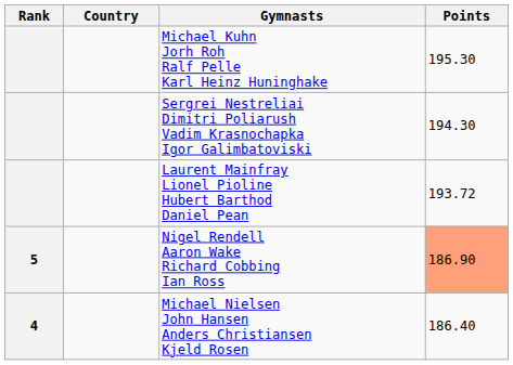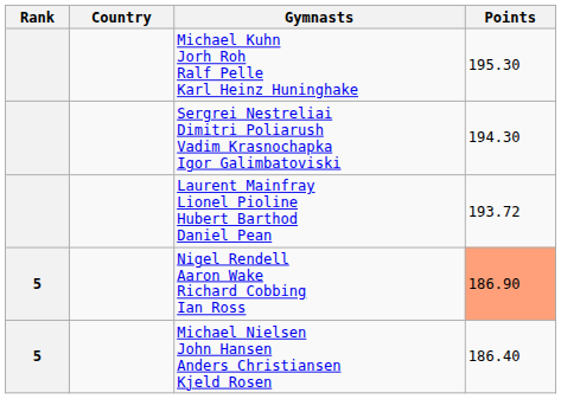 <table class="wikitable" width=500>
 <tr bgcolor="#efefef">
 <th>Rank</th>
 <th>Country</th>
 <th>Gymnasts</th>
 <th>Points</th>
 </tr>
 <tr>
 <th></th>
 <td></td>
 <td><a href='#'>Michael Kuhn</a> <br> <a href='#'>Jorh Roh</a> <br> <a href='#'>Ralf Pelle</a> <br> <a href='#'>Karl Heinz Huninghake</a></td>
 <td>195.30</td>
 </tr>
 <tr>
 <th></th>
 <td></td>
 <td><a href='#'>Sergrei Nestreliai</a> <br> <a href='#'>Dimitri Poliarush</a> <br> <a href='#'>Vadim Krasnochapka</a><br> <a href='#'>Igor Galimbatoviski</a></td>
 <td>194.30</td>
 </tr>
 <tr>
 <th></th>
 <td></td>
 <td><a href='#'>Laurent Mainfray</a> <br> <a href='#'>Lionel Pioline</a> <br> <a href='#'>Hubert Barthod</a> <br> <a href='#'>Daniel Pean</a></td>
 <td>193.72</td>
 </tr>
 <tr>
 <th>5</th>
 <td></td>
 <td><a href='#'>Nigel Rendell</a> <br> <a href='#'>Aaron Wake</a> <br> <a href='#'>Richard Cobbing</a> <br> <a href='#'>Ian Ross</a></td>
 <td style="background: lightsalmon;">186.90</td>
 </tr>
 <tr>
-<th>4</th>
+<th>5</th>
 <td></td>
 <td><a href='#'>Michael Nielsen</a> <br> <a href='#'>John Hansen</a> <br> <a href='#'>Anders Christiansen</a> <br> <a href='#'>Kjeld Rosen</a></td>
 <td>186.40</td>
 </tr>
 </table>
